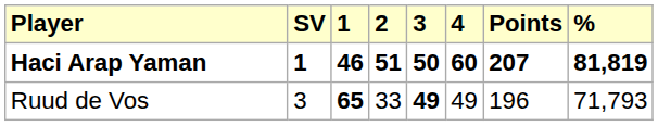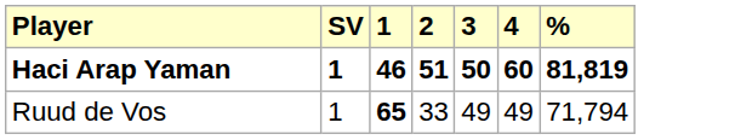 <table class="wikitable">
 <tr bgcolor="#ffffcc">
 <td width=180><strong>Player</strong></td>
 <td><strong>SV</strong></td>
 <td><strong>1</strong></td>
 <td><strong>2</strong></td>
 <td><strong>3</strong></td>
 <td><strong>4</strong></td>
-<td><strong>Points</strong></td>
 <td><strong>%</strong></td>
 </tr>
 <tr bgcolor="FFFFFF">
 <td> <strong>Haci Arap Yaman</strong></td>
 <td><strong>1</strong></td>
 <td><strong>46</strong></td>
 <td><strong>51</strong></td>
 <td><strong>50</strong></td>
 <td><strong>60</strong></td>
-<td><strong>207</strong></td>
 <td><strong>81,819</strong></td>
 </tr>
 <tr bgcolor="FFFFFF">
 <td> Ruud de Vos</td>
-<td>3</td>
+<td>1</td>
 <td><strong>65</strong></td>
 <td>33</td>
-<td><strong>49</strong></td>
 <td>49</td>
-<td>196</td>
-<td>71,793</td>
+<td>49</td>
+<td>71,794</td>
 </tr>
 </table>
